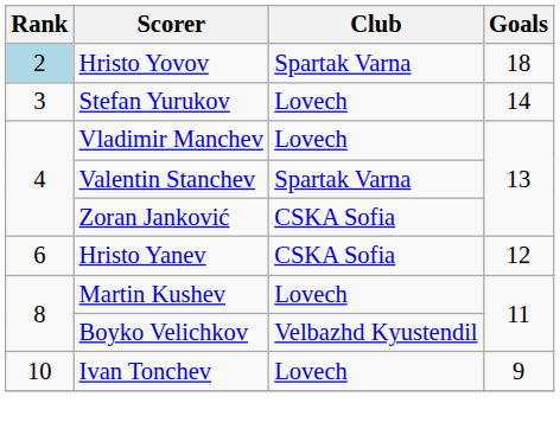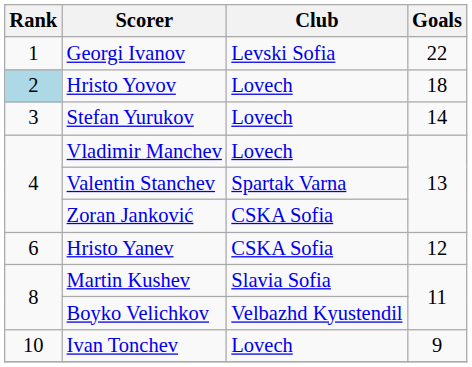 <table class="wikitable" style="text-align:center">
 <tr>
 <th>Rank</th>
 <th>Scorer</th>
 <th>Club</th>
 <th>Goals</th>
 </tr>
 <tr>
+<td>1</td>
+<td align="left"> <a href='#'>Georgi Ivanov</a></td>
+<td align="left"><a href='#'>Levski Sofia</a></td>
+<td>22</td>
+</tr>
+<tr>
 <td style="background: lightblue;">2</td>
 <td align="left"> <a href='#'>Hristo Yovov</a></td>
-<td align="left"><a href='#'>Spartak Varna</a></td>
+<td align="left"><a href='#'>Lovech</a></td>
 <td>18</td>
 </tr>
 <tr>
 <td>3</td>
 <td align="left"> <a href='#'>Stefan Yurukov</a></td>
 <td align="left"><a href='#'>Lovech</a></td>
 <td>14</td>
 </tr>
 <tr>
 <td rowspan="3">4</td>
 <td align="left"> <a href='#'>Vladimir Manchev</a></td>
 <td align="left"><a href='#'>Lovech</a></td>
 <td rowspan="3">13</td>
 </tr>
 <tr>
 <td align="left"> <a href='#'>Valentin Stanchev</a></td>
 <td align="left"><a href='#'>Spartak Varna</a></td>
 </tr>
 <tr>
 <td align="left"> <a href='#'>Zoran Janković</a></td>
 <td align="left"><a href='#'>CSKA Sofia</a></td>
 </tr>
 <tr>
 <td>6</td>
 <td align="left"> <a href='#'>Hristo Yanev</a></td>
 <td align="left"><a href='#'>CSKA Sofia</a></td>
 <td>12</td>
 </tr>
 <tr>
 <td rowspan="2">8</td>
 <td align="left"> <a href='#'>Martin Kushev</a></td>
-<td align="left"><a href='#'>Lovech</a></td>
+<td align="left"><a href='#'>Slavia Sofia</a></td>
 <td rowspan="2">11</td>
 </tr>
 <tr>
 <td align="left"> <a href='#'>Boyko Velichkov</a></td>
 <td align="left"><a href='#'>Velbazhd Kyustendil</a></td>
 </tr>
 <tr>
 <td>10</td>
 <td align="left"> <a href='#'>Ivan Tonchev</a></td>
 <td align="left"><a href='#'>Lovech</a></td>
 <td>9</td>
 </tr>
 <tr>
 </tr>
 </table>
